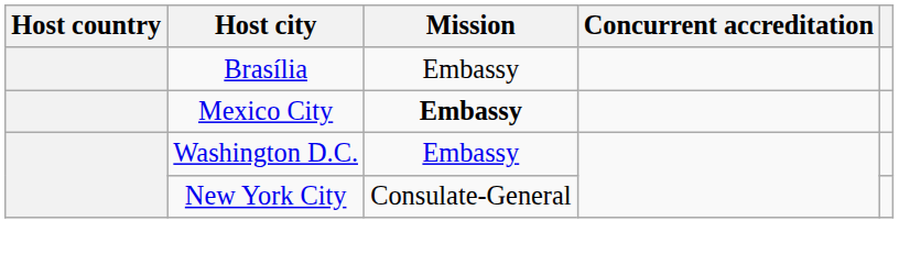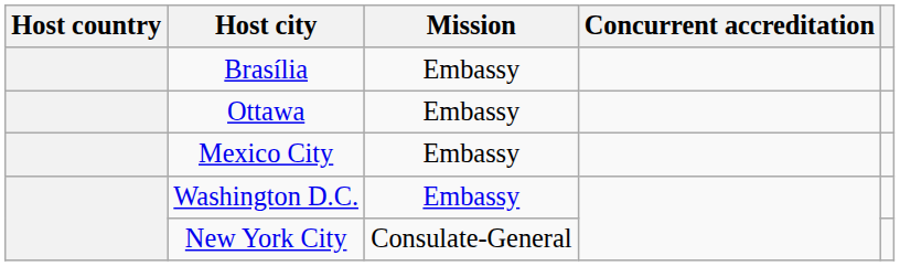 <table class="wikitable plainrowheaders" style="text-align:center;">
 <tr>
 <th scope="col">Host country</th>
 <th scope="col">Host city</th>
 <th scope="col">Mission</th>
 <th scope="col">Concurrent accreditation</th>
 <th scope="col"></th>
 </tr>
 <tr>
 <th scope="row"></th>
 <td><a href='#'>Brasília</a></td>
 <td>Embassy</td>
 <td></td>
 <td></td>
 </tr>
 <tr>
 <th scope="row"></th>
+<td><a href='#'>Ottawa</a></td>
+<td>Embassy</td>
+<td></td>
+<td></td>
+</tr>
+<tr>
+<th scope="row"></th>
 <td><a href='#'>Mexico City</a></td>
-<td><strong>Embassy</strong></td>
+<td>Embassy</td>
 <td></td>
 <td></td>
 </tr>
 <tr>
 <th scope="row" rowspan="2"></th>
 <td><a href='#'>Washington D.C.</a></td>
 <td><a href='#'>Embassy</a></td>
 <td rowspan="2"></td>
 <td></td>
 </tr>
 <tr>
 <td><a href='#'>New York City</a></td>
 <td>Consulate-General</td>
 <td></td>
 </tr>
 </table>
